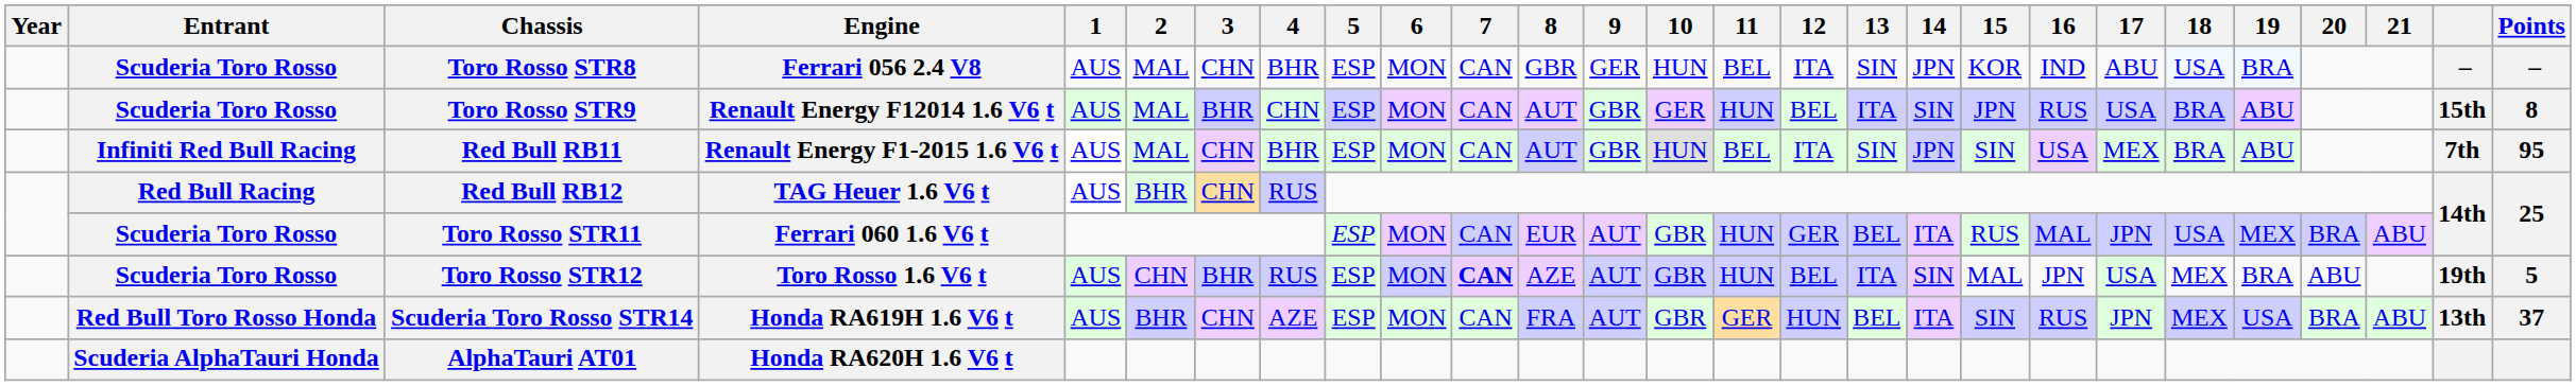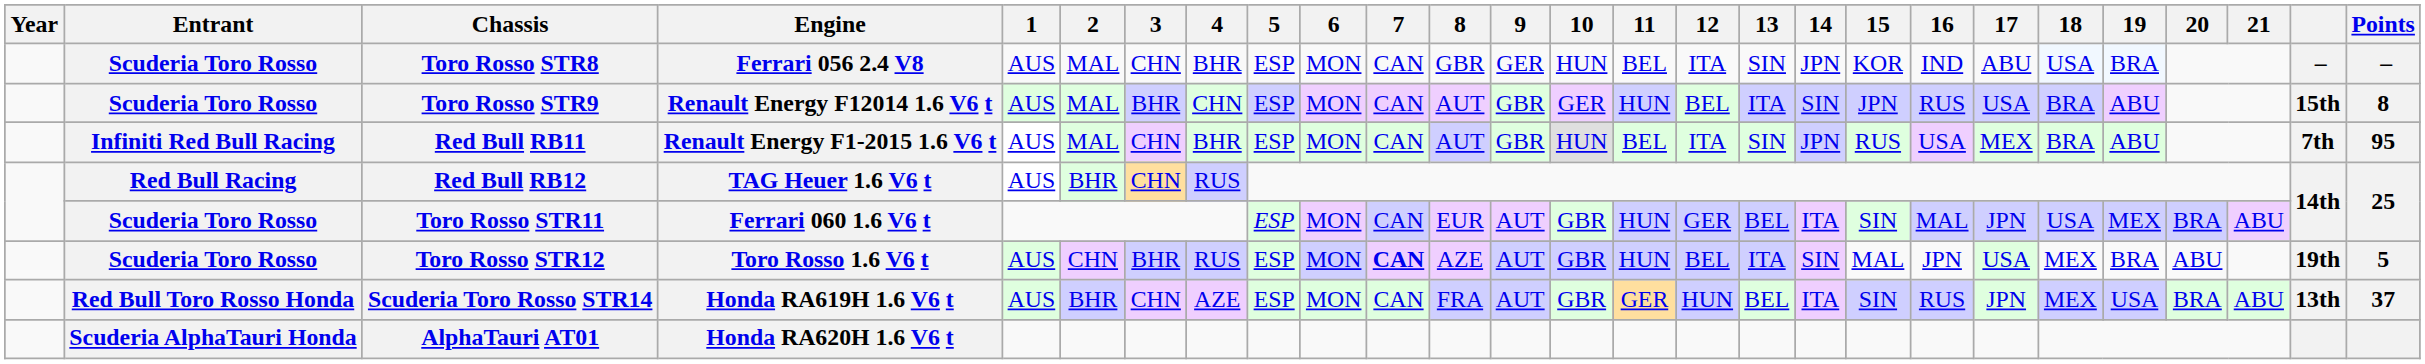 <table class="wikitable" style="font-size: 85%; text-align: center">
 <tr>
 <th>Year</th>
 <th>Entrant</th>
 <th>Chassis</th>
 <th>Engine</th>
 <th>1</th>
 <th>2</th>
 <th>3</th>
 <th>4</th>
 <th>5</th>
 <th>6</th>
 <th>7</th>
 <th>8</th>
 <th>9</th>
 <th>10</th>
 <th>11</th>
 <th>12</th>
 <th>13</th>
 <th>14</th>
 <th>15</th>
 <th>16</th>
 <th>17</th>
 <th>18</th>
 <th>19</th>
 <th>20</th>
 <th>21</th>
 <th></th>
 <th><a href='#'>Points</a></th>
 </tr>
 <tr>
 <td id=2013R></td>
 <th nowrap><a href='#'>Scuderia Toro Rosso</a></th>
 <th nowrap><a href='#'>Toro Rosso</a> <a href='#'>STR8</a></th>
 <th nowrap><a href='#'>Ferrari</a> 056 2.4 <a href='#'>V8</a></th>
 <td><a href='#'>AUS</a></td>
 <td><a href='#'>MAL</a></td>
 <td><a href='#'>CHN</a></td>
 <td><a href='#'>BHR</a></td>
 <td><a href='#'>ESP</a></td>
 <td><a href='#'>MON</a></td>
 <td><a href='#'>CAN</a></td>
 <td><a href='#'>GBR</a></td>
 <td><a href='#'>GER</a></td>
 <td><a href='#'>HUN</a></td>
 <td><a href='#'>BEL</a></td>
 <td><a href='#'>ITA</a></td>
 <td><a href='#'>SIN</a></td>
 <td><a href='#'>JPN</a></td>
 <td><a href='#'>KOR</a></td>
 <td><a href='#'>IND</a></td>
 <td><a href='#'>ABU</a></td>
 <td style="background:#F1F8FF;"><a href='#'>USA</a><br></td>
 <td style="background:#F1F8FF;"><a href='#'>BRA</a><br></td>
 <td colspan=2></td>
 <th> –</th>
 <th> –</th>
 </tr>
 <tr>
 <td id=2014R></td>
 <th nowrap><a href='#'>Scuderia Toro Rosso</a></th>
 <th nowrap><a href='#'>Toro Rosso</a> <a href='#'>STR9</a></th>
 <th nowrap><a href='#'>Renault</a> Energy F12014 1.6 <a href='#'>V6</a> <a href='#'>t</a></th>
 <td style="background:#DFFFDF;"><a href='#'>AUS</a><br></td>
 <td style="background:#DFFFDF;"><a href='#'>MAL</a><br></td>
 <td style="background:#CFCFFF;"><a href='#'>BHR</a><br></td>
 <td style="background:#DFFFDF;"><a href='#'>CHN</a><br></td>
 <td style="background:#CFCFFF;"><a href='#'>ESP</a><br></td>
 <td style="background:#EFCFFF;"><a href='#'>MON</a><br></td>
 <td style="background:#EFCFFF;"><a href='#'>CAN</a><br></td>
 <td style="background:#EFCFFF;"><a href='#'>AUT</a><br></td>
 <td style="background:#DFFFDF;"><a href='#'>GBR</a><br></td>
 <td style="background:#EFCFFF;"><a href='#'>GER</a><br></td>
 <td style="background:#CFCFFF;"><a href='#'>HUN</a><br></td>
 <td style="background:#DFFFDF;"><a href='#'>BEL</a><br></td>
 <td style="background:#CFCFFF;"><a href='#'>ITA</a><br></td>
 <td style="background:#CFCFFF;"><a href='#'>SIN</a><br></td>
 <td style="background:#CFCFFF;"><a href='#'>JPN</a><br></td>
 <td style="background:#CFCFFF;"><a href='#'>RUS</a><br></td>
 <td style="background:#CFCFFF;"><a href='#'>USA</a><br></td>
 <td style="background:#CFCFFF;"><a href='#'>BRA</a><br></td>
 <td style="background:#EFCFFF;"><a href='#'>ABU</a><br></td>
 <td colspan=2></td>
 <th>15th</th>
 <th>8</th>
 </tr>
 <tr>
 <td id=2015R></td>
 <th nowrap><a href='#'>Infiniti Red Bull Racing</a></th>
 <th nowrap><a href='#'>Red Bull</a> <a href='#'>RB11</a></th>
 <th nowrap><a href='#'>Renault</a> Energy F1-2015 1.6 <a href='#'>V6</a> <a href='#'>t</a></th>
 <td style="background:#FFFFFF;"><a href='#'>AUS</a><br></td>
 <td style="background:#DFFFDF;"><a href='#'>MAL</a><br></td>
 <td style="background:#EFCFFF;"><a href='#'>CHN</a><br></td>
 <td style="background:#DFFFDF;"><a href='#'>BHR</a><br></td>
 <td style="background:#DFFFDF;"><a href='#'>ESP</a><br></td>
 <td style="background:#DFFFDF;"><a href='#'>MON</a><br></td>
 <td style="background:#DFFFDF;"><a href='#'>CAN</a><br></td>
 <td style="background:#CFCFFF;"><a href='#'>AUT</a><br></td>
 <td style="background:#DFFFDF;"><a href='#'>GBR</a><br></td>
 <td style="background:#DFDFDF;"><a href='#'>HUN</a><br></td>
 <td style="background:#DFFFDF;"><a href='#'>BEL</a><br></td>
 <td style="background:#DFFFDF;"><a href='#'>ITA</a><br></td>
 <td style="background:#DFFFDF;"><a href='#'>SIN</a><br></td>
 <td style="background:#CFCFFF;"><a href='#'>JPN</a><br></td>
-<td style="background:#DFFFDF;"><a href='#'>SIN</a><br></td>
+<td style="background:#DFFFDF;"><a href='#'>RUS</a><br></td>
 <td style="background:#EFCFFF;"><a href='#'>USA</a><br></td>
 <td style="background:#DFFFDF;"><a href='#'>MEX</a><br></td>
 <td style="background:#DFFFDF;"><a href='#'>BRA</a><br></td>
 <td style="background:#DFFFDF;"><a href='#'>ABU</a><br></td>
 <td colspan=2></td>
 <th>7th</th>
 <th>95</th>
 </tr>
 <tr>
 <td id=2016R rowspan="2"></td>
 <th nowrap><a href='#'>Red Bull Racing</a></th>
 <th nowrap><a href='#'>Red Bull</a> <a href='#'>RB12</a></th>
 <th nowrap><a href='#'>TAG Heuer</a> 1.6 <a href='#'>V6</a> <a href='#'>t</a></th>
 <td style="background:#FFFFFF;"><a href='#'>AUS</a><br></td>
 <td style="background:#DFFFDF;"><a href='#'>BHR</a><br></td>
 <td style="background:#ffdf9f;"><a href='#'>CHN</a><br></td>
 <td style="background:#CFCFFF;"><a href='#'>RUS</a><br></td>
 <td colspan=17></td>
 <th rowspan="2">14th</th>
 <th rowspan="2">25</th>
 </tr>
 <tr>
 <th nowrap><a href='#'>Scuderia Toro Rosso</a></th>
 <th nowrap><a href='#'>Toro Rosso</a> <a href='#'>STR11</a></th>
 <th nowrap><a href='#'>Ferrari</a> 060 1.6 <a href='#'>V6</a> <a href='#'>t</a></th>
 <td colspan=4></td>
 <td style="background:#DFFFDF;"><em><a href='#'>ESP</a></em><br></td>
 <td style="background:#EFCFFF;"><a href='#'>MON</a><br></td>
 <td style="background:#CFCFFF;"><a href='#'>CAN</a><br></td>
 <td style="background:#EFCFFF;"><a href='#'>EUR</a><br></td>
 <td style="background:#EFCFFF;"><a href='#'>AUT</a><br></td>
 <td style="background:#DFFFDF;"><a href='#'>GBR</a><br></td>
 <td style="background:#CFCFFF;"><a href='#'>HUN</a><br></td>
 <td style="background:#CFCFFF;"><a href='#'>GER</a><br></td>
 <td style="background:#CFCFFF;"><a href='#'>BEL</a><br></td>
 <td style="background:#EFCFFF;"><a href='#'>ITA</a><br></td>
-<td style="background:#DFFFDF;"><a href='#'>RUS</a><br></td>
+<td style="background:#DFFFDF;"><a href='#'>SIN</a><br></td>
 <td style="background:#CFCFFF;"><a href='#'>MAL</a><br></td>
 <td style="background:#CFCFFF;"><a href='#'>JPN</a><br></td>
 <td style="background:#CFCFFF;"><a href='#'>USA</a><br></td>
 <td style="background:#CFCFFF;"><a href='#'>MEX</a><br></td>
 <td style="background:#CFCFFF;"><a href='#'>BRA</a><br></td>
 <td style="background:#EFCFFF;"><a href='#'>ABU</a><br></td>
 </tr>
 <tr>
 <td id=2017R></td>
 <th nowrap><a href='#'>Scuderia Toro Rosso</a></th>
 <th nowrap><a href='#'>Toro Rosso</a> <a href='#'>STR12</a></th>
 <th nowrap><a href='#'>Toro Rosso</a> 1.6 <a href='#'>V6</a> <a href='#'>t</a></th>
 <td style="background:#DFFFDF;"><a href='#'>AUS</a><br></td>
 <td style="background:#EFCFFF;"><a href='#'>CHN</a><br></td>
 <td style="background:#CFCFFF;"><a href='#'>BHR</a><br></td>
 <td style="background:#CFCFFF;"><a href='#'>RUS</a><br></td>
 <td style="background:#DFFFDF;"><a href='#'>ESP</a><br></td>
 <td style="background:#CFCFFF;"><a href='#'>MON</a><br></td>
 <td style="background:#EFCFFF;"><strong><a href='#'>CAN</a><br></strong></td>
 <td style="background:#EFCFFF;"><a href='#'>AZE</a><br></td>
 <td style="background:#CFCFFF;"><a href='#'>AUT</a><br></td>
 <td style="background:#CFCFFF;"><a href='#'>GBR</a><br></td>
 <td style="background:#CFCFFF;"><a href='#'>HUN</a><br></td>
 <td style="background:#CFCFFF;"><a href='#'>BEL</a><br></td>
 <td style="background:#CFCFFF;"><a href='#'>ITA</a><br></td>
 <td style="background:#EFCFFF;"><a href='#'>SIN</a><br></td>
 <td><a href='#'>MAL</a></td>
 <td><a href='#'>JPN</a></td>
 <td style="background:#DFFFDF;"><a href='#'>USA</a><br></td>
 <td><a href='#'>MEX</a></td>
 <td><a href='#'>BRA</a></td>
 <td><a href='#'>ABU</a></td>
 <td></td>
 <th>19th</th>
 <th>5</th>
 </tr>
 <tr>
 <td id=2019R></td>
 <th nowrap><a href='#'>Red Bull Toro Rosso Honda</a></th>
 <th nowrap><a href='#'>Scuderia Toro Rosso</a> <a href='#'>STR14</a></th>
 <th nowrap><a href='#'>Honda</a> RA619H 1.6 <a href='#'>V6</a> <a href='#'>t</a></th>
 <td style="background:#DFFFDF;"><a href='#'>AUS</a><br></td>
 <td style="background:#CFCFFF;"><a href='#'>BHR</a><br></td>
 <td style="background:#EFCFFF;"><a href='#'>CHN</a><br></td>
 <td style="background:#EFCFFF;"><a href='#'>AZE</a><br></td>
 <td style="background:#DFFFDF;"><a href='#'>ESP</a><br></td>
 <td style="background:#DFFFDF;"><a href='#'>MON</a><br></td>
 <td style="background:#DFFFDF;"><a href='#'>CAN</a><br></td>
 <td style="background:#CFCFFF;"><a href='#'>FRA</a><br></td>
 <td style="background:#CFCFFF;"><a href='#'>AUT</a><br></td>
 <td style="background:#DFFFDF;"><a href='#'>GBR</a><br></td>
 <td style="background:#ffdf9f;"><a href='#'>GER</a><br></td>
 <td style="background:#CFCFFF;"><a href='#'>HUN</a><br></td>
 <td style="background:#DFFFDF;"><a href='#'>BEL</a><br></td>
 <td style="background:#EFCFFF;"><a href='#'>ITA</a><br></td>
 <td style="background:#CFCFFF;"><a href='#'>SIN</a><br></td>
 <td style="background:#CFCFFF;"><a href='#'>RUS</a><br></td>
 <td style="background:#DFFFDF;"><a href='#'>JPN</a><br></td>
 <td style="background:#CFCFFF;"><a href='#'>MEX</a><br></td>
 <td style="background:#CFCFFF;"><a href='#'>USA</a><br></td>
 <td style="background:#DFFFDF;"><a href='#'>BRA</a><br></td>
 <td style="background:#DFFFDF;"><a href='#'>ABU</a><br></td>
 <th>13th</th>
 <th>37</th>
 </tr>
 <tr>
 <td id=2020R></td>
 <th nowrap><a href='#'>Scuderia AlphaTauri Honda</a></th>
 <th nowrap><a href='#'>AlphaTauri</a> <a href='#'>AT01</a></th>
 <th nowrap><a href='#'>Honda</a> RA620H 1.6 <a href='#'>V6</a> <a href='#'>t</a></th>
 <td></td>
 <td></td>
 <td></td>
 <td></td>
 <td></td>
 <td></td>
 <td></td>
 <td></td>
 <td></td>
 <td></td>
 <td></td>
 <td></td>
 <td></td>
 <td></td>
 <td></td>
 <td></td>
 <td></td>
 <td colspan=4></td>
 <th></th>
 <th></th>
 </tr>
 </table>
